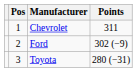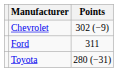 <table class="wikitable" style="font-size: 95%;">
 <tr>
 <th></th>
-<th>Pos</th>
 <th>Manufacturer</th>
 <th>Points</th>
 </tr>
 <tr>
 <td align="left"></td>
-<td style="text-align:center;">1</td>
 <td><a href='#'>Chevrolet</a></td>
+<td style="text-align:center;">302 (−9)</td>
+</tr>
+<tr>
+<td align="left"></td>
+<td><a href='#'>Ford</a></td>
 <td style="text-align:center;">311</td>
 </tr>
 <tr>
 <td align="left"></td>
-<td style="text-align:center;">2</td>
-<td><a href='#'>Ford</a></td>
-<td style="text-align:center;">302 (−9)</td>
-</tr>
-<tr>
-<td align="left"></td>
-<td style="text-align:center;">3</td>
 <td><a href='#'>Toyota</a></td>
 <td style="text-align:center;">280 (−31)</td>
 </tr>
 </table>
